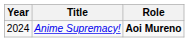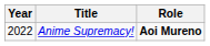 <table class="wikitable" style="font-size: 90%;">
 <tr>
 <th>Year</th>
 <th>Title</th>
 <th>Role</th>
 </tr>
 <tr>
-<td>2024</td>
+<td>2022</td>
 <td><em><a href='#'>Anime Supremacy!</a></em></td>
 <td><strong>Aoi Mureno</strong></td>
 </tr>
 </table>
